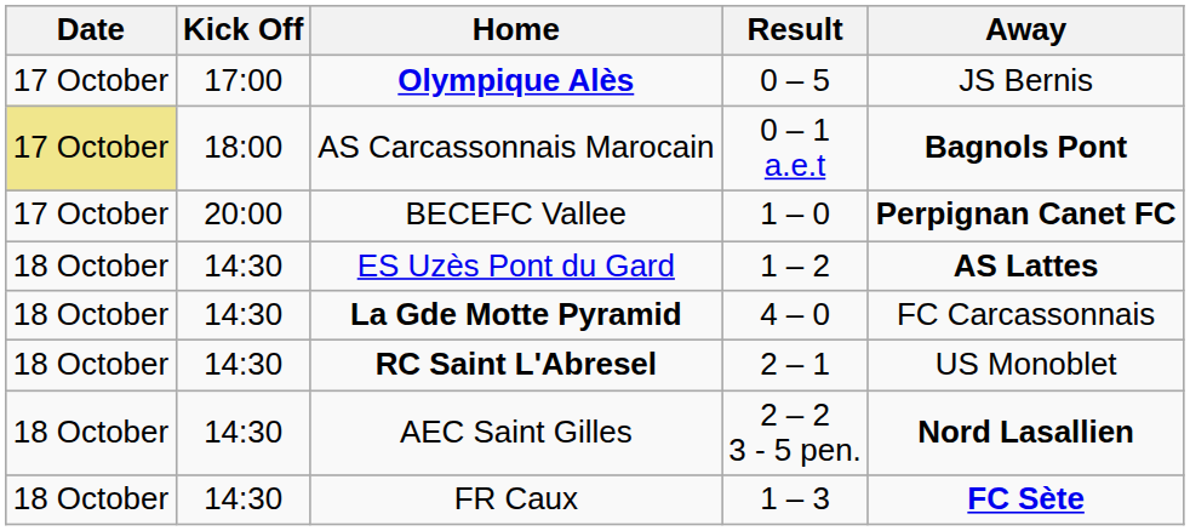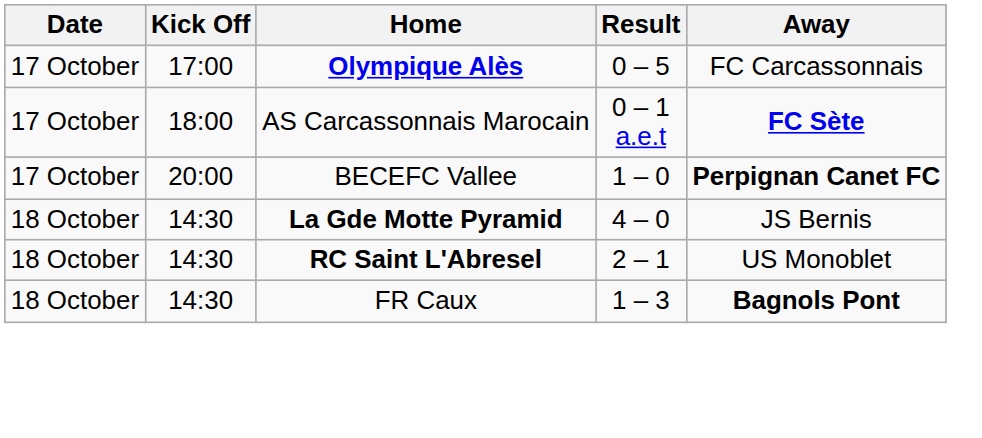 <table class="wikitable" style="text-align: center">
 <tr>
 <th scope="col">Date</th>
 <th scope="col">Kick Off</th>
 <th scope="col">Home</th>
 <th scope="col">Result</th>
 <th scope="col">Away</th>
 </tr>
 <tr>
 <td>17 October</td>
 <td>17:00</td>
 <td><strong><a href='#'>Olympique Alès</a></strong></td>
 <td>0 – 5</td>
-<td>JS Bernis</td>
+<td>FC Carcassonnais</td>
 </tr>
 <tr>
-<td style="background: khaki;">17 October</td>
+<td>17 October</td>
 <td>18:00</td>
 <td>AS Carcassonnais Marocain</td>
 <td>0 – 1 <br> <a href='#'>a.e.t</a></td>
-<td><strong>Bagnols Pont</strong></td>
+<td><strong><a href='#'>FC Sète</a></strong></td>
 </tr>
 <tr>
 <td>17 October</td>
 <td>20:00</td>
 <td>BECEFC Vallee</td>
 <td>1 – 0</td>
 <td><strong>Perpignan Canet FC</strong></td>
 </tr>
 <tr>
 <td>18 October</td>
 <td>14:30</td>
-<td><a href='#'>ES Uzès Pont du Gard</a></td>
-<td>1 – 2</td>
-<td><strong>AS Lattes</strong></td>
-</tr>
-<tr>
-<td>18 October</td>
-<td>14:30</td>
 <td><strong>La Gde Motte Pyramid</strong></td>
 <td>4 – 0</td>
-<td>FC Carcassonnais</td>
+<td>JS Bernis</td>
 </tr>
 <tr>
 <td>18 October</td>
 <td>14:30</td>
 <td><strong>RC Saint L'Abresel</strong></td>
 <td>2 – 1</td>
 <td>US Monoblet</td>
 </tr>
 <tr>
 <td>18 October</td>
 <td>14:30</td>
-<td>AEC Saint Gilles</td>
-<td>2 – 2 <br> 3 - 5 pen.</td>
-<td><strong>Nord Lasallien</strong></td>
-</tr>
-<tr>
-<td>18 October</td>
-<td>14:30</td>
 <td>FR Caux</td>
 <td>1 – 3</td>
-<td><strong><a href='#'>FC Sète</a></strong></td>
+<td><strong>Bagnols Pont</strong></td>
 </tr>
 </table>
